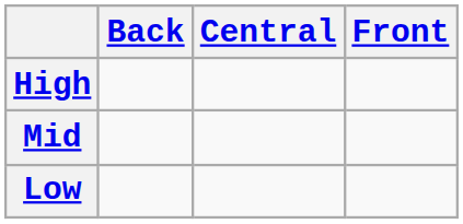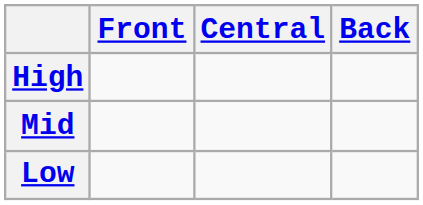 <table class="wikitable" style="text-align:center">
 <tr>
 <th></th>
+<th><a href='#'>Front</a></th>
+<th><a href='#'>Central</a></th>
 <th><a href='#'>Back</a></th>
-<th><a href='#'>Central</a></th>
-<th><a href='#'>Front</a></th>
 </tr>
 <tr>
 <th><a href='#'>High</a></th>
 <td> </td>
 <td></td>
 <td> </td>
 </tr>
 <tr>
 <th><a href='#'>Mid</a></th>
+<td> </td>
 <td></td>
 <td></td>
-<td> </td>
 </tr>
 <tr>
 <th><a href='#'>Low</a></th>
 <td></td>
 <td> </td>
 <td></td>
 </tr>
 </table>
